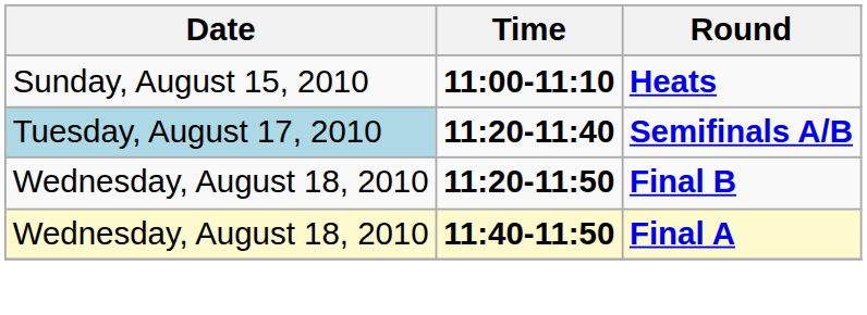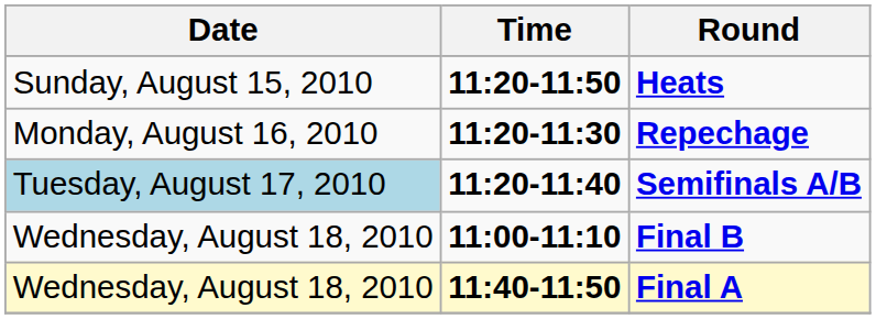 <table class="wikitable">
 <tr>
 <th>Date</th>
 <th>Time</th>
 <th>Round</th>
 </tr>
 <tr>
 <td>Sunday, August 15, 2010</td>
-<td><strong>11:00-11:10</strong></td>
+<td><strong>11:20-11:50</strong></td>
 <td><strong><a href='#'>Heats</a></strong></td>
+</tr>
+<tr>
+<td>Monday, August 16, 2010</td>
+<td><strong>11:20-11:30</strong></td>
+<td><strong> <a href='#'>Repechage</a></strong></td>
 </tr>
 <tr>
 <td style="background: lightblue;">Tuesday, August 17, 2010</td>
 <td><strong>11:20-11:40</strong></td>
 <td><strong>  <a href='#'>Semifinals A/B</a></strong></td>
 </tr>
 <tr>
 <td>Wednesday, August 18, 2010</td>
-<td><strong>11:20-11:50</strong></td>
+<td><strong>11:00-11:10</strong></td>
 <td><strong>  <a href='#'>Final B</a></strong></td>
 </tr>
 <tr>
 <td style=background:lemonchiffon>Wednesday, August 18, 2010</td>
 <td style=background:lemonchiffon><strong>11:40-11:50</strong></td>
 <td style=background:lemonchiffon><strong>  <a href='#'>Final A</a></strong></td>
 </tr>
 <tr>
 </tr>
 </table>
